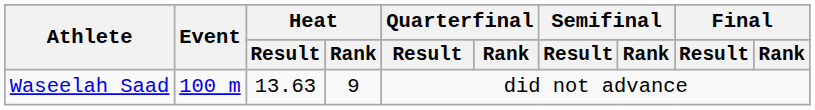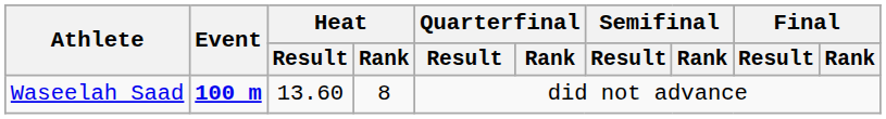 <table class=wikitable style="font-size:90%">
 <tr>
 <th rowspan="2">Athlete</th>
 <th rowspan="2">Event</th>
 <th colspan="2">Heat</th>
 <th colspan="2">Quarterfinal</th>
 <th colspan="2">Semifinal</th>
 <th colspan="2">Final</th>
 </tr>
 <tr style="font-size:95%">
 <th>Result</th>
 <th>Rank</th>
 <th>Result</th>
 <th>Rank</th>
 <th>Result</th>
 <th>Rank</th>
 <th>Result</th>
 <th>Rank</th>
 </tr>
 <tr align=center>
 <td align=left><a href='#'>Waseelah Saad</a></td>
-<td align=left><a href='#'>100 m</a></td>
-<td>13.63</td>
-<td>9</td>
+<td align=left><strong><a href='#'>100 m</a></strong></td>
+<td>13.60</td>
+<td>8</td>
 <td colspan=6>did not advance</td>
 </tr>
 </table>
